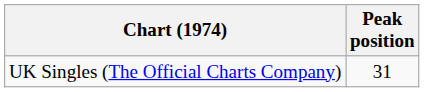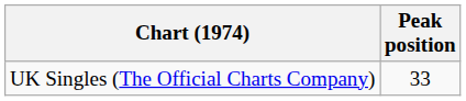 <table class="wikitable sortable">
 <tr>
 <th>Chart (1974)</th>
 <th>Peak<br>position</th>
 </tr>
 <tr>
 <td>UK Singles (<a href='#'>The Official Charts Company</a>)</td>
-<td align="center">31</td>
+<td align="center">33</td>
 </tr>
 </table>
